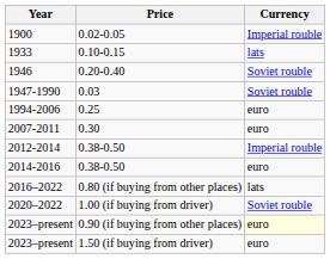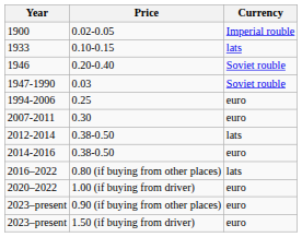 <table class=wikitable>
 <tr>
 <th>Year</th>
 <th>Price</th>
 <th>Currency</th>
 </tr>
 <tr>
 <td>1900</td>
 <td>0.02-0.05</td>
 <td><a href='#'>Imperial rouble</a></td>
 </tr>
 <tr>
 <td>1933</td>
 <td>0.10-0.15</td>
 <td><a href='#'>lats</a></td>
 </tr>
 <tr>
 <td>1946</td>
 <td>0.20-0.40</td>
 <td><a href='#'>Soviet rouble</a></td>
 </tr>
 <tr>
 <td>1947-1990</td>
 <td>0.03</td>
 <td><a href='#'>Soviet rouble</a></td>
 </tr>
 <tr>
 <td>1994-2006</td>
 <td>0.25</td>
 <td>euro</td>
 </tr>
 <tr>
 <td>2007-2011</td>
 <td>0.30</td>
 <td>euro</td>
 </tr>
 <tr>
 <td>2012-2014</td>
 <td>0.38-0.50</td>
-<td><a href='#'>Imperial rouble</a></td>
+<td>lats</td>
 </tr>
 <tr>
 <td>2014-2016</td>
 <td>0.38-0.50</td>
 <td>euro</td>
 </tr>
 <tr>
 <td>2016–2022</td>
 <td>0.80 (if buying from other places)</td>
 <td>lats</td>
 </tr>
 <tr>
 <td>2020–2022</td>
 <td>1.00 (if buying from driver)</td>
-<td><a href='#'>Soviet rouble</a></td>
+<td>euro</td>
 </tr>
 <tr>
 <td>2023–present</td>
 <td>0.90 (if buying from other places)</td>
-<td style="background: lightyellow;">euro</td>
+<td>euro</td>
 </tr>
 <tr>
 <td>2023–present</td>
 <td>1.50 (if buying from driver)</td>
 <td>euro</td>
 </tr>
 </table>
